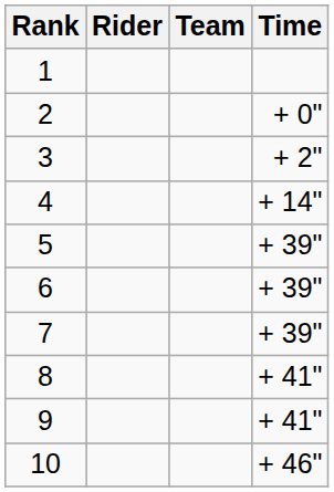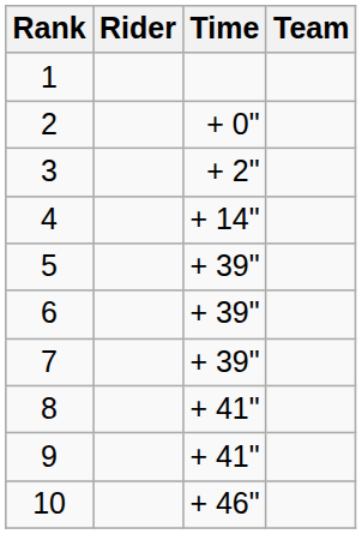 <table class="wikitable">
 <tr>
 <th scope="col">Rank</th>
 <th scope="col">Rider</th>
+<th scope="col">Time</th>
 <th scope="col">Team</th>
-<th scope="col">Time</th>
 </tr>
 <tr>
 <td style="text-align:center;">1</td>
 <td></td>
+<td style="text-align:right;"></td>
 <td></td>
-<td style="text-align:right;"></td>
 </tr>
 <tr>
 <td style="text-align:center;">2</td>
 <td></td>
+<td style="text-align:right;">+ 0"</td>
 <td></td>
-<td style="text-align:right;">+ 0"</td>
 </tr>
 <tr>
 <td style="text-align:center;">3</td>
 <td></td>
+<td style="text-align:right;">+ 2"</td>
 <td></td>
-<td style="text-align:right;">+ 2"</td>
 </tr>
 <tr>
 <td style="text-align:center;">4</td>
 <td></td>
+<td style="text-align:right;">+ 14"</td>
 <td></td>
-<td style="text-align:right;">+ 14"</td>
 </tr>
 <tr>
 <td style="text-align:center;">5</td>
 <td></td>
+<td style="text-align:right;">+ 39"</td>
 <td></td>
-<td style="text-align:right;">+ 39"</td>
 </tr>
 <tr>
 <td style="text-align:center;">6</td>
 <td></td>
+<td style="text-align:right;">+ 39"</td>
 <td></td>
-<td style="text-align:right;">+ 39"</td>
 </tr>
 <tr>
 <td style="text-align:center;">7</td>
 <td></td>
+<td style="text-align:right;">+ 39"</td>
 <td></td>
-<td style="text-align:right;">+ 39"</td>
 </tr>
 <tr>
 <td style="text-align:center;">8</td>
 <td></td>
+<td style="text-align:right;">+ 41"</td>
 <td></td>
-<td style="text-align:right;">+ 41"</td>
 </tr>
 <tr>
 <td style="text-align:center;">9</td>
 <td></td>
+<td style="text-align:right;">+ 41"</td>
 <td></td>
-<td style="text-align:right;">+ 41"</td>
 </tr>
 <tr>
 <td style="text-align:center;">10</td>
 <td></td>
+<td style="text-align:right;">+ 46"</td>
 <td></td>
-<td style="text-align:right;">+ 46"</td>
 </tr>
 </table>
